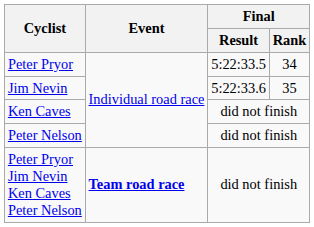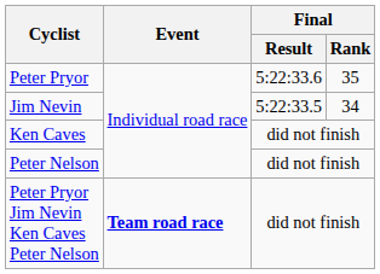 <table class=wikitable style="font-size:90%">
 <tr>
 <th rowspan=2>Cyclist</th>
 <th rowspan=2>Event</th>
 <th colspan=2>Final</th>
 </tr>
 <tr>
 <th>Result</th>
 <th>Rank</th>
 </tr>
 <tr>
 <td><a href='#'>Peter Pryor</a></td>
 <td rowspan=4><a href='#'>Individual road race</a></td>
-<td align=center>5:22:33.5</td>
-<td align=center>34</td>
+<td align=center>5:22:33.6</td>
+<td align=center>35</td>
 </tr>
 <tr>
 <td><a href='#'>Jim Nevin</a></td>
-<td align=center>5:22:33.6</td>
-<td align=center>35</td>
+<td align=center>5:22:33.5</td>
+<td align=center>34</td>
 </tr>
 <tr>
 <td><a href='#'>Ken Caves</a></td>
 <td align=center colspan=2>did not finish</td>
 </tr>
 <tr>
 <td><a href='#'>Peter Nelson</a></td>
 <td align=center colspan=2>did not finish</td>
 </tr>
 <tr>
 <td><a href='#'>Peter Pryor</a> <br> <a href='#'>Jim Nevin</a> <br> <a href='#'>Ken Caves</a> <br> <a href='#'>Peter Nelson</a></td>
 <td><strong><a href='#'>Team road race</a></strong></td>
 <td align=center colspan=2>did not finish</td>
 </tr>
 </table>
